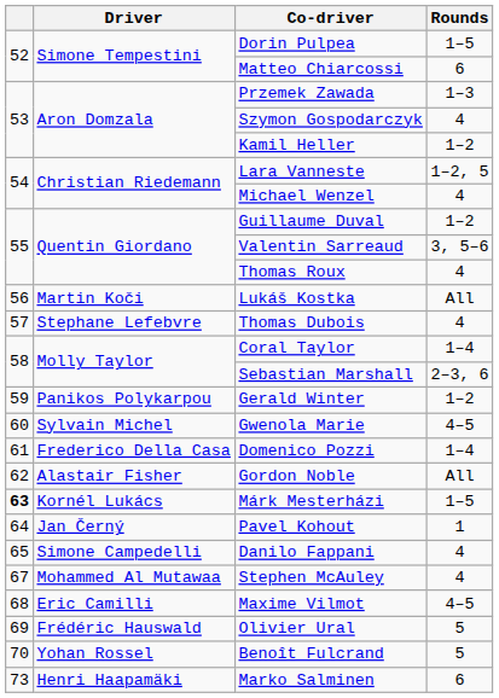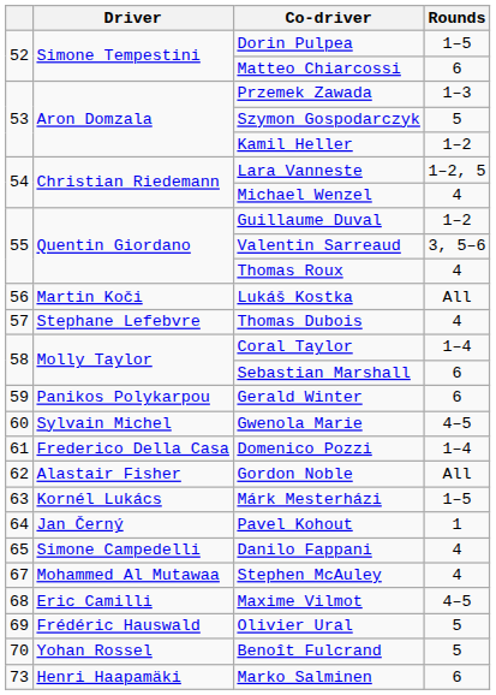 <table class="wikitable" style="font-size: 85%">
 <tr>
 <th></th>
 <th>Driver</th>
 <th>Co-driver</th>
 <th>Rounds</th>
 </tr>
 <tr>
 <td rowspan="2" align="center">52</td>
 <td rowspan="2"> <a href='#'>Simone Tempestini</a></td>
 <td> <a href='#'>Dorin Pulpea</a></td>
 <td align="center">1–5</td>
 </tr>
 <tr>
 <td> <a href='#'>Matteo Chiarcossi</a></td>
 <td align="center">6</td>
 </tr>
 <tr>
 <td rowspan="3" align="center">53</td>
 <td rowspan="3"> <a href='#'>Aron Domzala</a></td>
 <td> <a href='#'>Przemek Zawada</a></td>
 <td align="center">1–3</td>
 </tr>
 <tr>
 <td> <a href='#'>Szymon Gospodarczyk</a></td>
-<td align="center">4</td>
+<td align="center">5</td>
 </tr>
 <tr>
 <td> <a href='#'>Kamil Heller</a></td>
 <td align="center">1–2</td>
 </tr>
 <tr>
 <td rowspan=2 align="center">54</td>
 <td rowspan=2> <a href='#'>Christian Riedemann</a></td>
 <td> <a href='#'>Lara Vanneste</a></td>
 <td align="center">1–2, 5</td>
 </tr>
 <tr>
 <td> <a href='#'>Michael Wenzel</a></td>
 <td align="center">4</td>
 </tr>
 <tr>
 <td rowspan=3 align="center">55</td>
 <td rowspan=3> <a href='#'>Quentin Giordano</a></td>
 <td> <a href='#'>Guillaume Duval</a></td>
 <td align="center">1–2</td>
 </tr>
 <tr>
 <td> <a href='#'>Valentin Sarreaud</a></td>
 <td align="center">3, 5–6</td>
 </tr>
 <tr>
 <td> <a href='#'>Thomas Roux</a></td>
 <td align="center">4</td>
 </tr>
 <tr>
 <td align="center">56</td>
 <td> <a href='#'>Martin Koči</a></td>
 <td> <a href='#'>Lukáš Kostka</a></td>
 <td align="center">All</td>
 </tr>
 <tr>
 <td align="center">57</td>
 <td> <a href='#'>Stephane Lefebvre</a></td>
 <td> <a href='#'>Thomas Dubois</a></td>
 <td align="center">4</td>
 </tr>
 <tr>
 <td rowspan=2 align="center">58</td>
 <td rowspan=2> <a href='#'>Molly Taylor</a></td>
 <td> <a href='#'>Coral Taylor</a></td>
 <td align="center">1–4</td>
 </tr>
 <tr>
 <td> <a href='#'>Sebastian Marshall</a></td>
-<td align="center">2–3, 6</td>
+<td align="center">6</td>
 </tr>
 <tr>
 <td align="center">59</td>
 <td> <a href='#'>Panikos Polykarpou</a></td>
 <td> <a href='#'>Gerald Winter</a></td>
-<td align="center">1–2</td>
+<td align="center">6</td>
 </tr>
 <tr>
 <td align="center">60</td>
 <td> <a href='#'>Sylvain Michel</a></td>
 <td> <a href='#'>Gwenola Marie</a></td>
 <td align="center">4–5</td>
 </tr>
 <tr>
 <td align="center">61</td>
 <td> <a href='#'>Frederico Della Casa</a></td>
 <td> <a href='#'>Domenico Pozzi</a></td>
 <td align="center">1–4</td>
 </tr>
 <tr>
 <td align="center">62</td>
 <td> <a href='#'>Alastair Fisher</a></td>
 <td> <a href='#'>Gordon Noble</a></td>
 <td align="center">All</td>
 </tr>
 <tr>
-<td align="center"><strong>63</strong></td>
+<td align="center">63</td>
 <td> <a href='#'>Kornél Lukács</a></td>
 <td> <a href='#'>Márk Mesterházi</a></td>
 <td align="center">1–5</td>
 </tr>
 <tr>
 <td align="center">64</td>
 <td> <a href='#'>Jan Černý</a></td>
 <td> <a href='#'>Pavel Kohout</a></td>
 <td align="center">1</td>
 </tr>
 <tr>
 <td align="center">65</td>
 <td> <a href='#'>Simone Campedelli</a></td>
 <td> <a href='#'>Danilo Fappani</a></td>
 <td align="center">4</td>
 </tr>
 <tr>
 <td align="center">67</td>
 <td> <a href='#'>Mohammed Al Mutawaa</a></td>
 <td> <a href='#'>Stephen McAuley</a></td>
 <td align="center">4</td>
 </tr>
 <tr>
 <td align="center">68</td>
 <td> <a href='#'>Eric Camilli</a></td>
 <td> <a href='#'>Maxime Vilmot</a></td>
 <td align="center">4–5</td>
 </tr>
 <tr>
 <td align="center">69</td>
 <td> <a href='#'>Frédéric Hauswald</a></td>
 <td> <a href='#'>Olivier Ural</a></td>
 <td align="center">5</td>
 </tr>
 <tr>
 <td align="center">70</td>
 <td> <a href='#'>Yohan Rossel</a></td>
 <td> <a href='#'>Benoît Fulcrand</a></td>
 <td align="center">5</td>
 </tr>
 <tr>
 <td align="center">73</td>
 <td> <a href='#'>Henri Haapamäki</a></td>
 <td> <a href='#'>Marko Salminen</a></td>
 <td align="center">6</td>
 </tr>
 </table>
